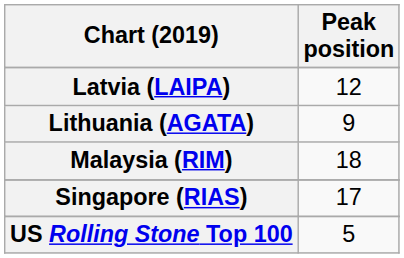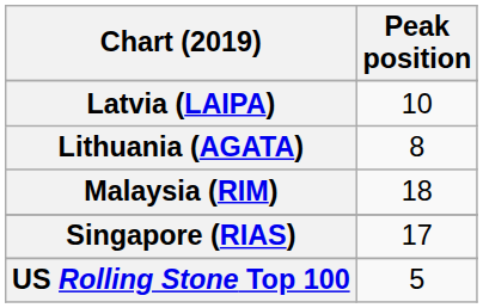 <table class="wikitable sortable plainrowheaders" style="text-align:center">
 <tr>
 <th scope="col">Chart (2019)</th>
 <th scope="col">Peak<br>position</th>
 </tr>
 <tr>
 </tr>
 <tr>
 </tr>
 <tr>
 </tr>
 <tr>
 </tr>
 <tr>
 </tr>
 <tr>
 </tr>
 <tr>
 </tr>
 <tr>
 </tr>
 <tr>
 </tr>
 <tr>
 </tr>
 <tr>
 </tr>
 <tr>
 <th scope="row">Latvia (<a href='#'>LAIPA</a>)</th>
-<td>12</td>
+<td>10</td>
 </tr>
 <tr>
 <th scope="row">Lithuania (<a href='#'>AGATA</a>)</th>
-<td>9</td>
+<td>8</td>
 </tr>
 <tr>
 <th scope="row">Malaysia (<a href='#'>RIM</a>)</th>
 <td>18</td>
 </tr>
 <tr>
 </tr>
 <tr>
 </tr>
 <tr>
 </tr>
 <tr>
 </tr>
 <tr>
 <th scope="row">Singapore (<a href='#'>RIAS</a>)</th>
 <td>17</td>
 </tr>
 <tr>
 </tr>
 <tr>
 </tr>
 <tr>
 </tr>
 <tr>
 </tr>
 <tr>
 </tr>
 <tr>
 </tr>
 <tr>
 <th scope="row">US <a href='#'><em>Rolling Stone</em> Top 100</a></th>
 <td>5</td>
 </tr>
 </table>
